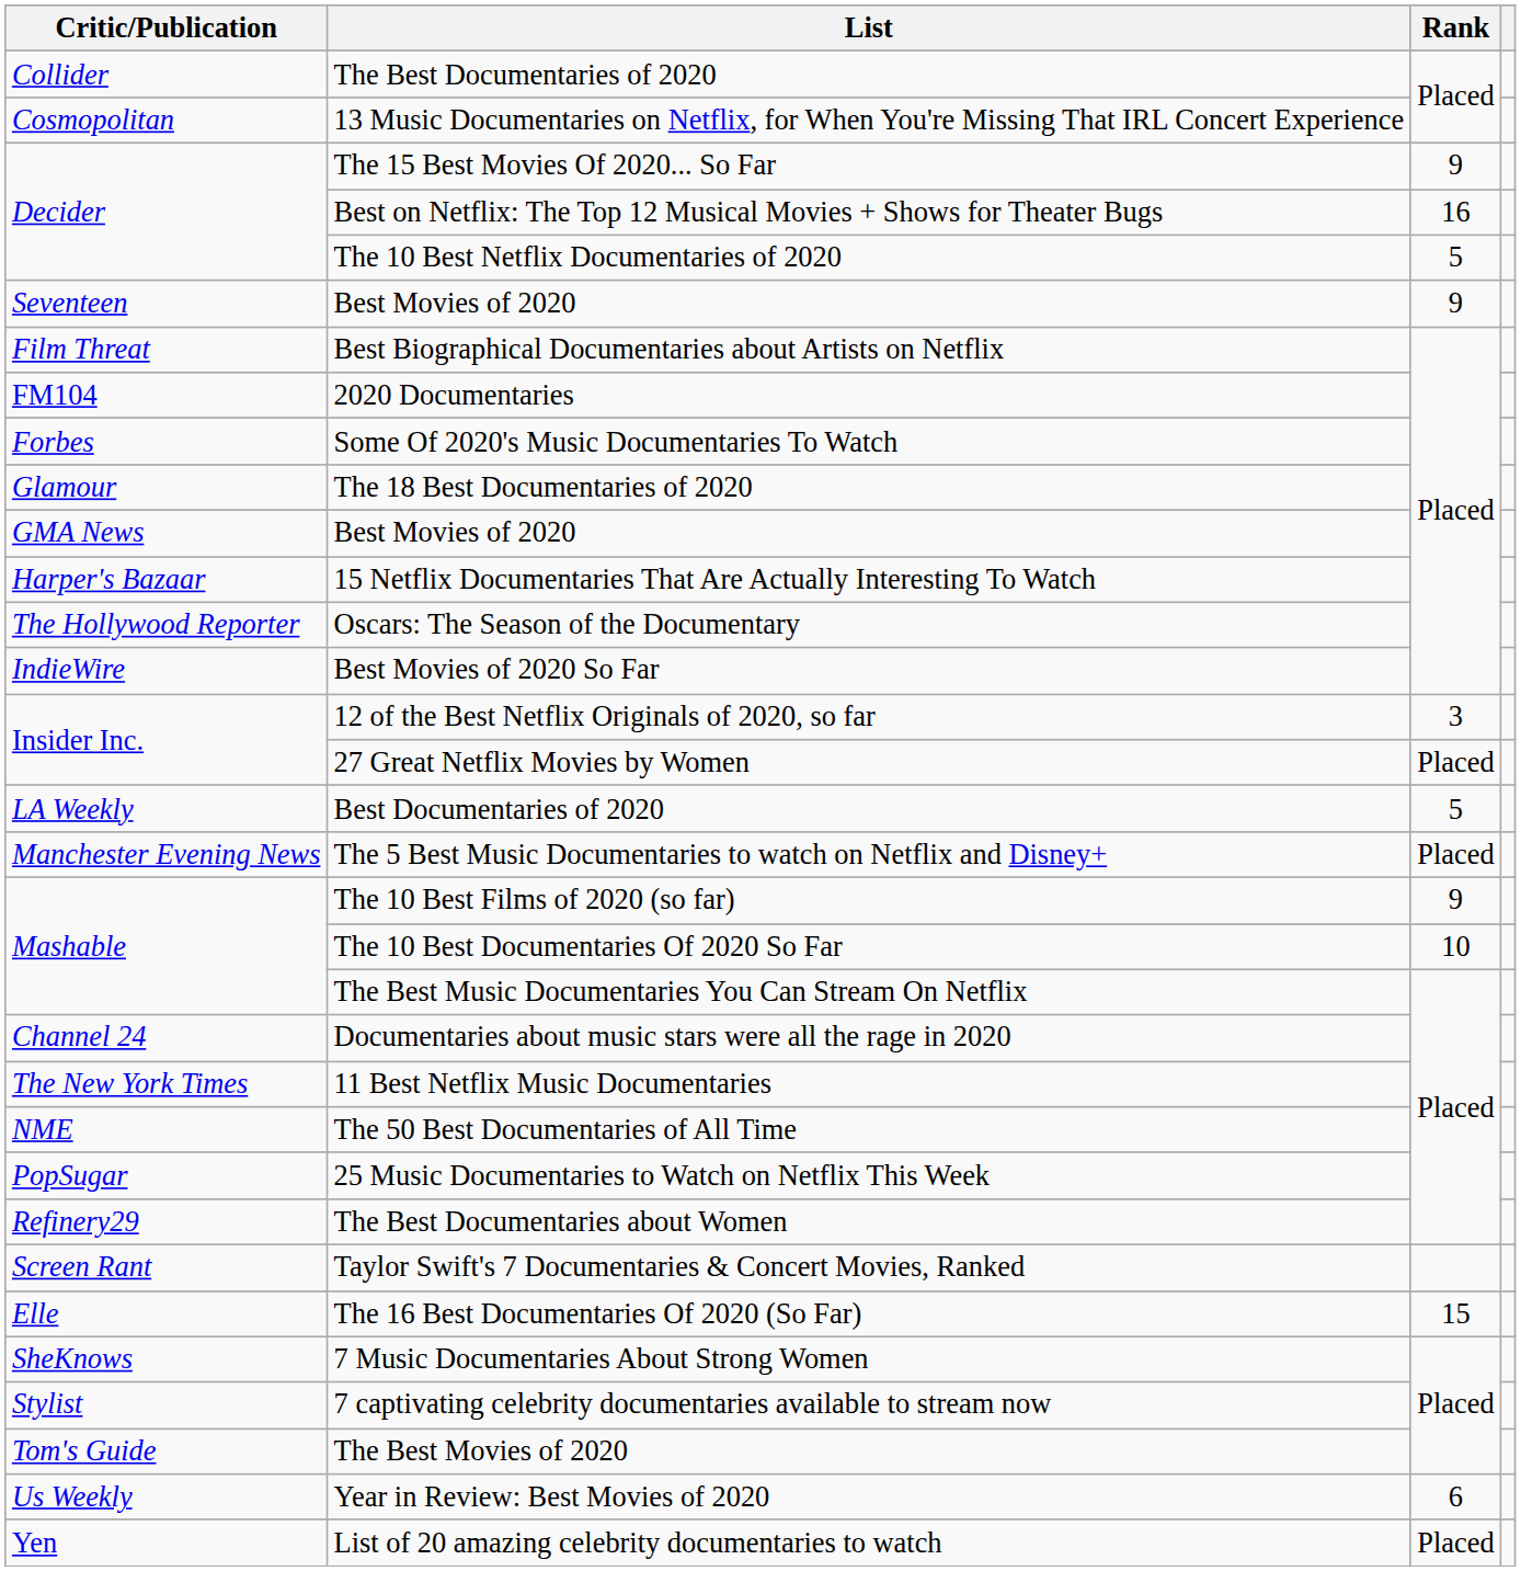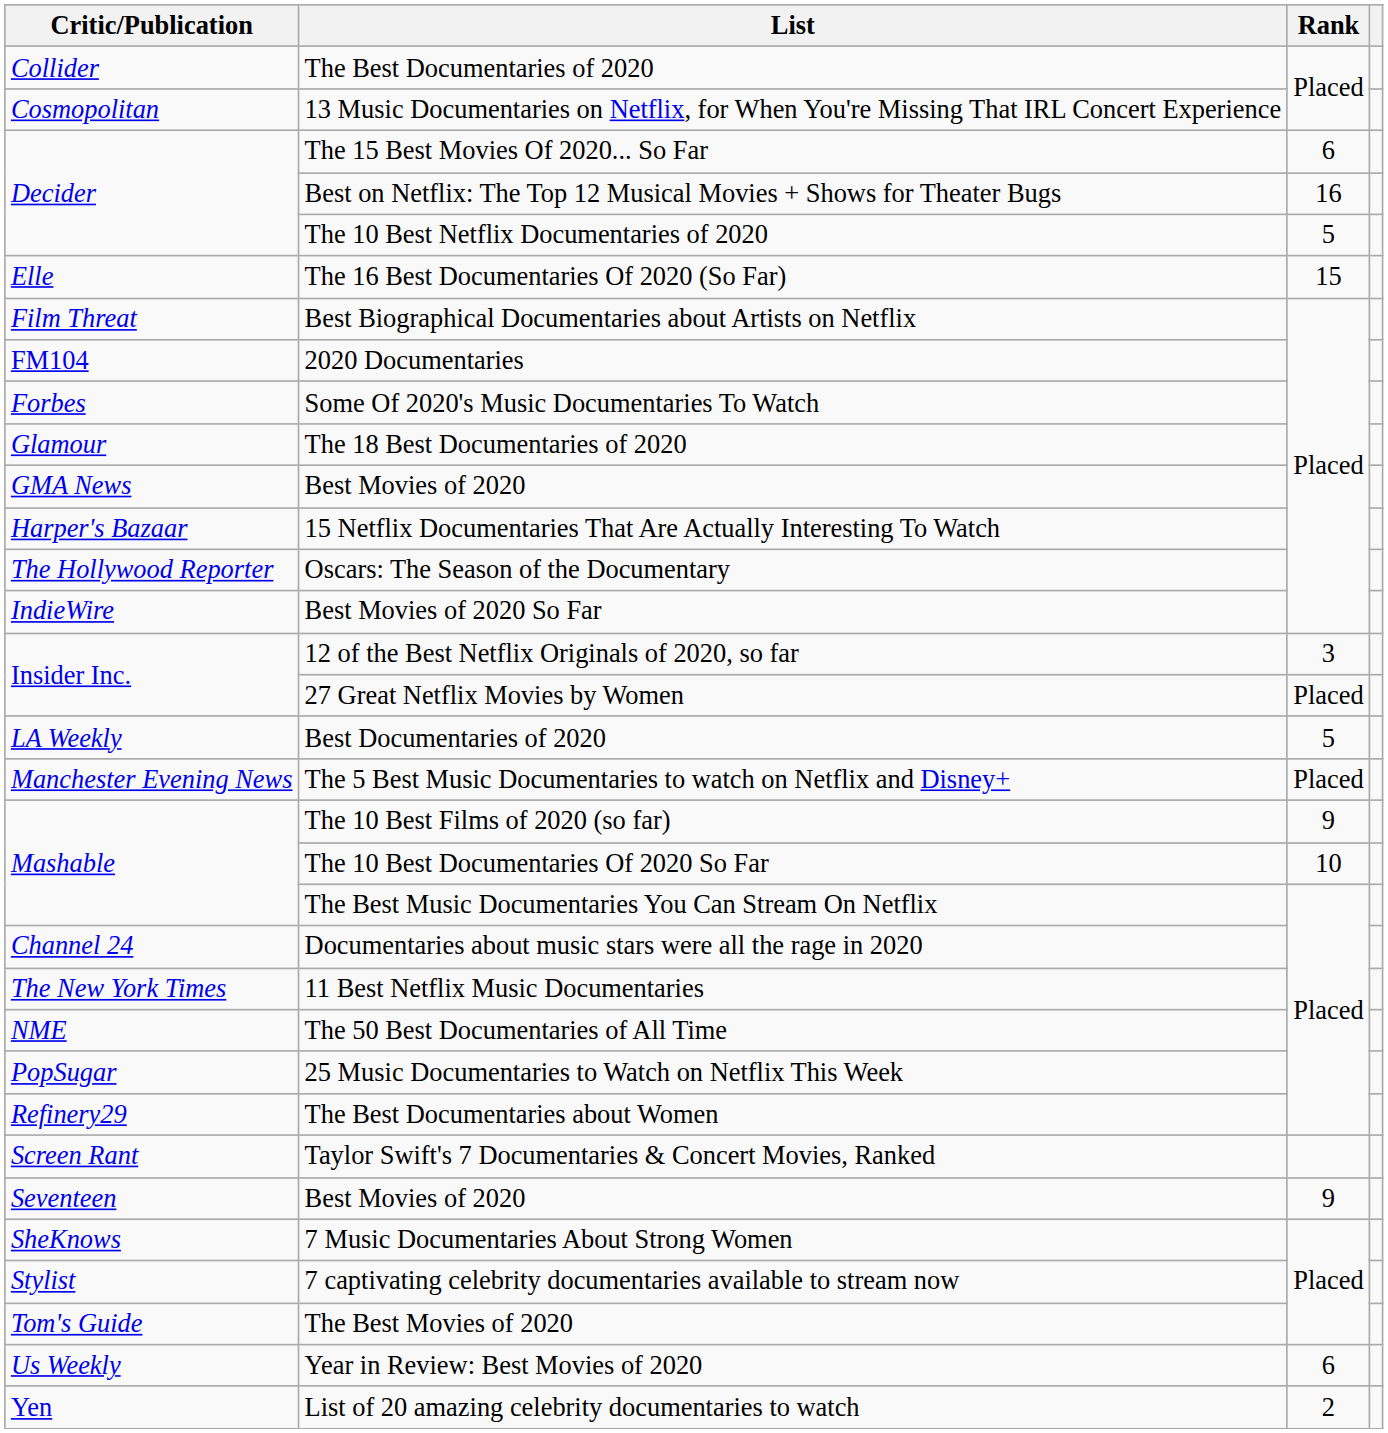 <table class="wikitable plainrowheaders sortable">
 <tr>
 <th>Critic/Publication</th>
 <th scope="col" class="unsortable">List</th>
 <th data-sort-type="number">Rank</th>
 <th scope="col" class="unsortable"></th>
 </tr>
 <tr>
 <td><em><a href='#'>Collider</a></em></td>
 <td>The Best Documentaries of 2020</td>
 <td rowspan="2" align="center">Placed</td>
 <td align=center></td>
 </tr>
 <tr>
 <td><em><a href='#'>Cosmopolitan</a></em></td>
 <td>13 Music Documentaries on <a href='#'>Netflix</a>, for When You're Missing That IRL Concert Experience</td>
 <td align=center></td>
 </tr>
 <tr>
 <td rowspan="3"><em><a href='#'>Decider</a></em></td>
 <td>The 15 Best Movies Of 2020... So Far</td>
-<td align=center>9</td>
+<td align=center>6</td>
 <td align=center></td>
 </tr>
 <tr>
 <td>Best on Netflix: The Top 12 Musical Movies + Shows for Theater Bugs</td>
 <td align=center>16</td>
 <td align=center></td>
 </tr>
 <tr>
 <td>The 10 Best Netflix Documentaries of 2020</td>
 <td align=center>5</td>
 <td align=center></td>
 </tr>
 <tr>
-<td><em><a href='#'>Seventeen</a></em></td>
-<td>Best Movies of 2020</td>
-<td align=center>9</td>
+<td><em><a href='#'>Elle</a></em></td>
+<td>The 16 Best Documentaries Of 2020 (So Far)</td>
+<td align=center>15</td>
 <td align=center></td>
 </tr>
 <tr>
 <td><em><a href='#'>Film Threat</a></em></td>
 <td>Best Biographical Documentaries about Artists on Netflix</td>
 <td rowspan="8" align="center">Placed</td>
 <td align=center></td>
 </tr>
 <tr>
 <td><a href='#'>FM104</a></td>
 <td>2020 Documentaries</td>
 <td align=center></td>
 </tr>
 <tr>
 <td><em><a href='#'>Forbes</a></em></td>
 <td>Some Of 2020's Music Documentaries To Watch</td>
 <td align=center></td>
 </tr>
 <tr>
 <td><em><a href='#'>Glamour</a></em></td>
 <td>The 18 Best Documentaries of 2020</td>
 <td align=center></td>
 </tr>
 <tr>
 <td><em><a href='#'>GMA News</a></em></td>
 <td>Best Movies of 2020</td>
 <td align=center></td>
 </tr>
 <tr>
 <td><em><a href='#'>Harper's Bazaar</a></em></td>
 <td>15 Netflix Documentaries That Are Actually Interesting To Watch</td>
 <td align=center></td>
 </tr>
 <tr>
 <td><em><a href='#'>The Hollywood Reporter</a></em></td>
 <td>Oscars: The Season of the Documentary</td>
 <td align=center></td>
 </tr>
 <tr>
 <td><em><a href='#'>IndieWire</a></em></td>
 <td>Best Movies of 2020 So Far</td>
 <td align=center></td>
 </tr>
 <tr>
 <td rowspan="2"><a href='#'>Insider Inc.</a></td>
 <td>12 of the Best Netflix Originals of 2020, so far</td>
 <td align=center>3</td>
 <td align=center></td>
 </tr>
 <tr>
 <td>27 Great Netflix Movies by Women</td>
 <td align=center>Placed</td>
 <td align=center></td>
 </tr>
 <tr>
 <td><em><a href='#'>LA Weekly</a></em></td>
 <td>Best Documentaries of 2020</td>
 <td align=center>5</td>
 <td align=center></td>
 </tr>
 <tr>
 <td><em><a href='#'>Manchester Evening News</a></em></td>
 <td>The 5 Best Music Documentaries to watch on Netflix and <a href='#'>Disney+</a></td>
 <td align=center>Placed</td>
 <td align=center></td>
 </tr>
 <tr>
 <td rowspan="3"><em><a href='#'>Mashable</a></em></td>
 <td>The 10 Best Films of 2020 (so far)</td>
 <td align=center>9</td>
 <td align=center></td>
 </tr>
 <tr>
 <td>The 10 Best Documentaries Of 2020 So Far</td>
 <td align=center>10</td>
 <td align=center></td>
 </tr>
 <tr>
 <td>The Best Music Documentaries You Can Stream On Netflix</td>
 <td rowspan="6" align="center">Placed</td>
 <td align=center></td>
 </tr>
 <tr>
 <td><em><a href='#'>Channel 24</a></em></td>
 <td>Documentaries about music stars were all the rage in 2020</td>
 <td align=center></td>
 </tr>
 <tr>
 <td><em><a href='#'>The New York Times</a></em></td>
 <td>11 Best Netflix Music Documentaries</td>
 <td align=center></td>
 </tr>
 <tr>
 <td><em><a href='#'>NME</a></em></td>
 <td>The 50 Best Documentaries of All Time</td>
 <td align=center></td>
 </tr>
 <tr>
 <td><em><a href='#'>PopSugar</a></em></td>
 <td>25 Music Documentaries to Watch on Netflix This Week</td>
 <td align=center></td>
 </tr>
 <tr>
 <td><em><a href='#'>Refinery29</a></em></td>
 <td>The Best Documentaries about Women</td>
 <td align=center></td>
 </tr>
 <tr>
 <td><em><a href='#'>Screen Rant</a></em></td>
 <td>Taylor Swift's 7 Documentaries & Concert Movies, Ranked</td>
 <td></td>
 <td></td>
 </tr>
 <tr>
-<td><em><a href='#'>Elle</a></em></td>
-<td>The 16 Best Documentaries Of 2020 (So Far)</td>
-<td align=center>15</td>
+<td><em><a href='#'>Seventeen</a></em></td>
+<td>Best Movies of 2020</td>
+<td align=center>9</td>
 <td align=center></td>
 </tr>
 <tr>
 <td><em><a href='#'>SheKnows</a></em></td>
 <td>7 Music Documentaries About Strong Women</td>
 <td rowspan="3" align="center">Placed</td>
 <td align=center></td>
 </tr>
 <tr>
 <td><em><a href='#'>Stylist</a></em></td>
 <td>7 captivating celebrity documentaries available to stream now</td>
 <td align=center></td>
 </tr>
 <tr>
 <td><em><a href='#'>Tom's Guide</a></em></td>
 <td>The Best Movies of 2020</td>
 <td align=center></td>
 </tr>
 <tr>
 <td><em><a href='#'>Us Weekly</a></em></td>
 <td>Year in Review: Best Movies of 2020</td>
 <td align=center>6</td>
 <td align=center></td>
 </tr>
 <tr>
 <td><a href='#'>Yen</a></td>
 <td>List of 20 amazing celebrity documentaries to watch</td>
-<td align=center>Placed</td>
+<td align=center>2</td>
 <td align=center></td>
 </tr>
 </table>
